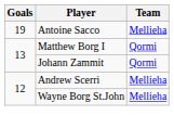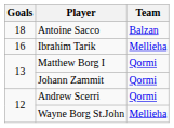 <table class="wikitable">
 <tr>
 <th>Goals</th>
 <th>Player</th>
 <th>Team</th>
 </tr>
 <tr>
-<td align=center>19</td>
+<td align=center>18</td>
 <td> Antoine Sacco</td>
+<td><a href='#'>Balzan</a></td>
+</tr>
+<tr>
+<td align=center>16</td>
+<td> Ibrahim Tarik</td>
 <td><a href='#'>Mellieha</a></td>
 </tr>
 <tr>
 <td rowspan="2" align=center>13</td>
 <td> Matthew Borg I</td>
 <td><a href='#'>Qormi</a></td>
 </tr>
 <tr>
 <td> Johann Zammit</td>
 <td><a href='#'>Qormi</a></td>
 </tr>
 <tr>
 <td rowspan="2" align=center>12</td>
 <td> Andrew Scerri</td>
-<td><a href='#'>Mellieha</a></td>
+<td><a href='#'>Qormi</a></td>
 </tr>
 <tr>
 <td> Wayne Borg St.John</td>
 <td><a href='#'>Mellieha</a></td>
 </tr>
 </table>
